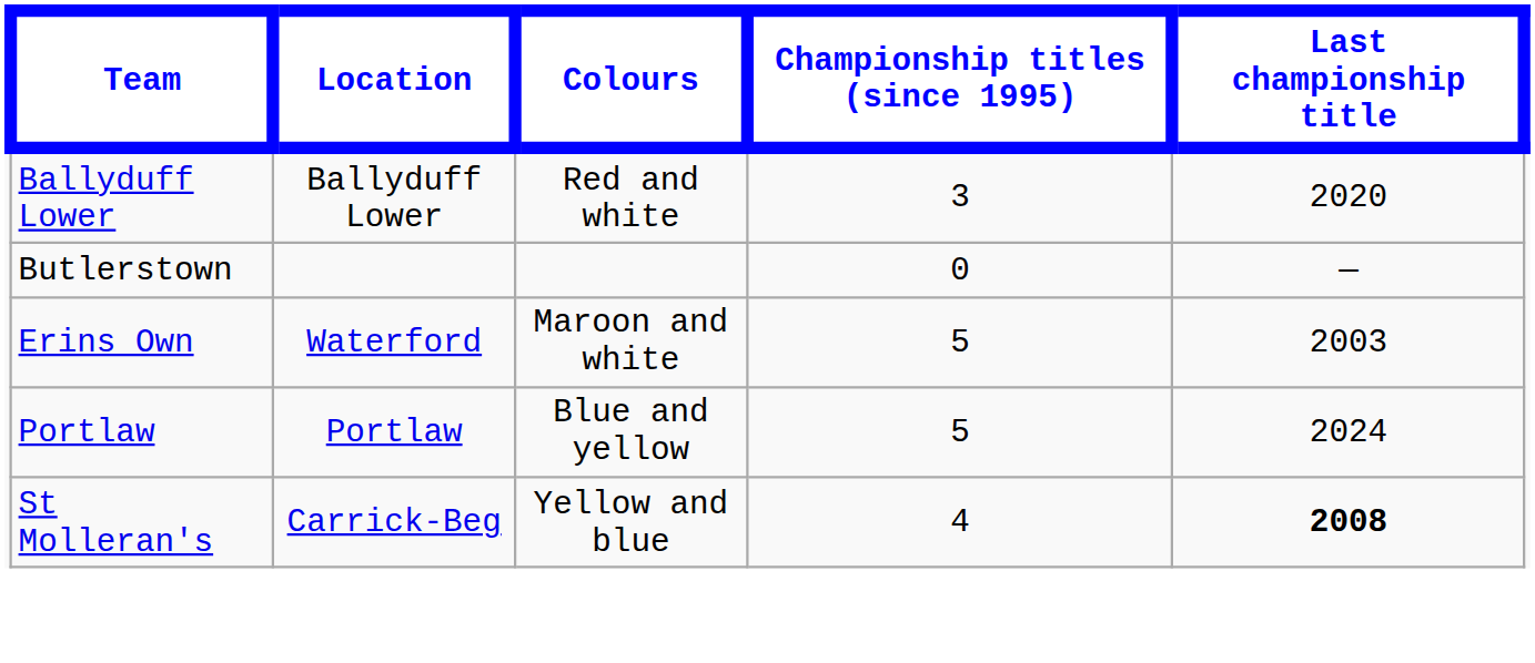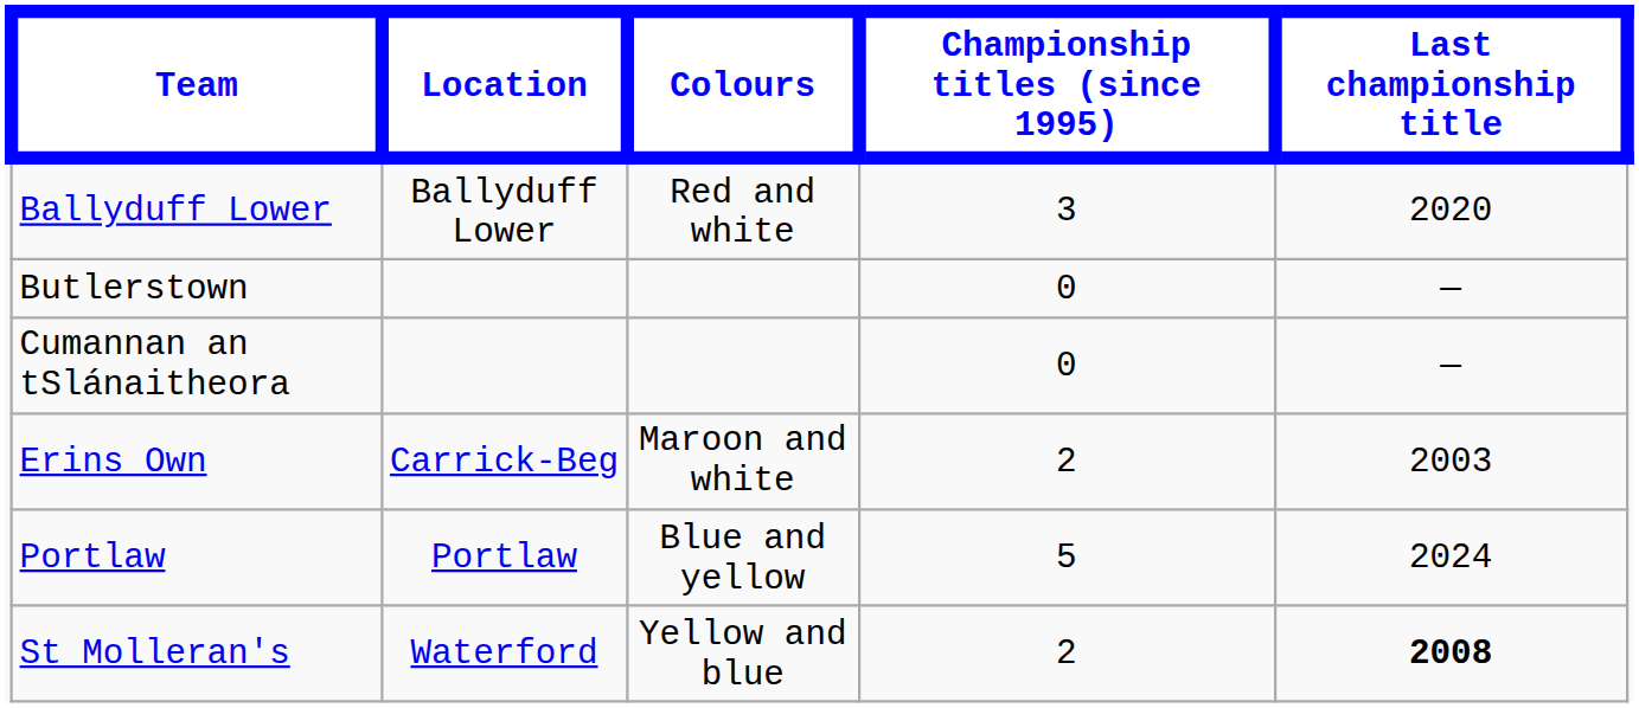 <table class="wikitable sortable" style="text-align:center;">
 <tr>
 <th style="background:white;color:blue; border:5px solid blue">Team</th>
 <th style="background:white;color:blue; border:5px solid blue">Location</th>
 <th style="background:white;color:blue; border:5px solid blue">Colours</th>
 <th style="background:white;color:blue; border:5px solid blue">Championship titles (since 1995)</th>
 <th style="background:white;color:blue; border:5px solid blue">Last championship title</th>
 </tr>
 <tr>
 <td style="text-align:left;"> <a href='#'>Ballyduff Lower</a></td>
 <td>Ballyduff Lower</td>
 <td>Red and white</td>
 <td>3</td>
 <td>2020</td>
 </tr>
 <tr>
 <td style="text-align:left;"> Butlerstown</td>
 <td></td>
 <td></td>
 <td>0</td>
 <td>—</td>
 </tr>
 <tr>
+<td style="text-align:left;">Cumannan an tSlánaitheora</td>
+<td></td>
+<td></td>
+<td>0</td>
+<td>—</td>
+</tr>
+<tr>
 <td style="text-align:left;"> <a href='#'>Erins Own</a></td>
-<td><a href='#'>Waterford</a></td>
+<td><a href='#'>Carrick-Beg</a></td>
 <td>Maroon and white</td>
-<td>5</td>
+<td>2</td>
 <td>2003</td>
 </tr>
 <tr>
 <td style="text-align:left;"> <a href='#'>Portlaw</a></td>
 <td><a href='#'>Portlaw</a></td>
 <td>Blue and yellow</td>
 <td>5</td>
 <td>2024</td>
 </tr>
 <tr>
 <td style="text-align:left;"> <a href='#'>St Molleran's</a></td>
-<td><a href='#'>Carrick-Beg</a></td>
+<td><a href='#'>Waterford</a></td>
 <td>Yellow and blue</td>
-<td>4</td>
+<td>2</td>
 <td><strong>2008</strong></td>
 </tr>
 </table>
